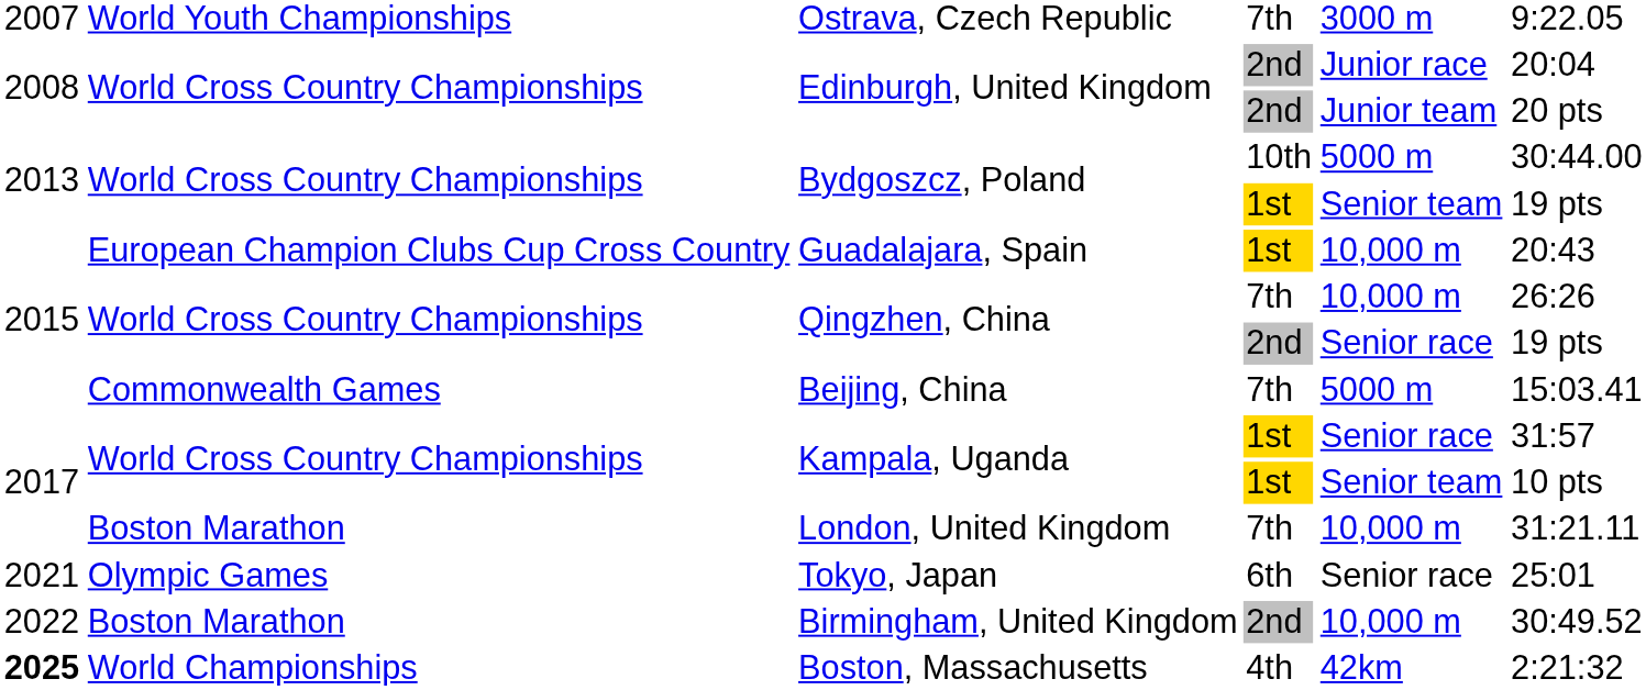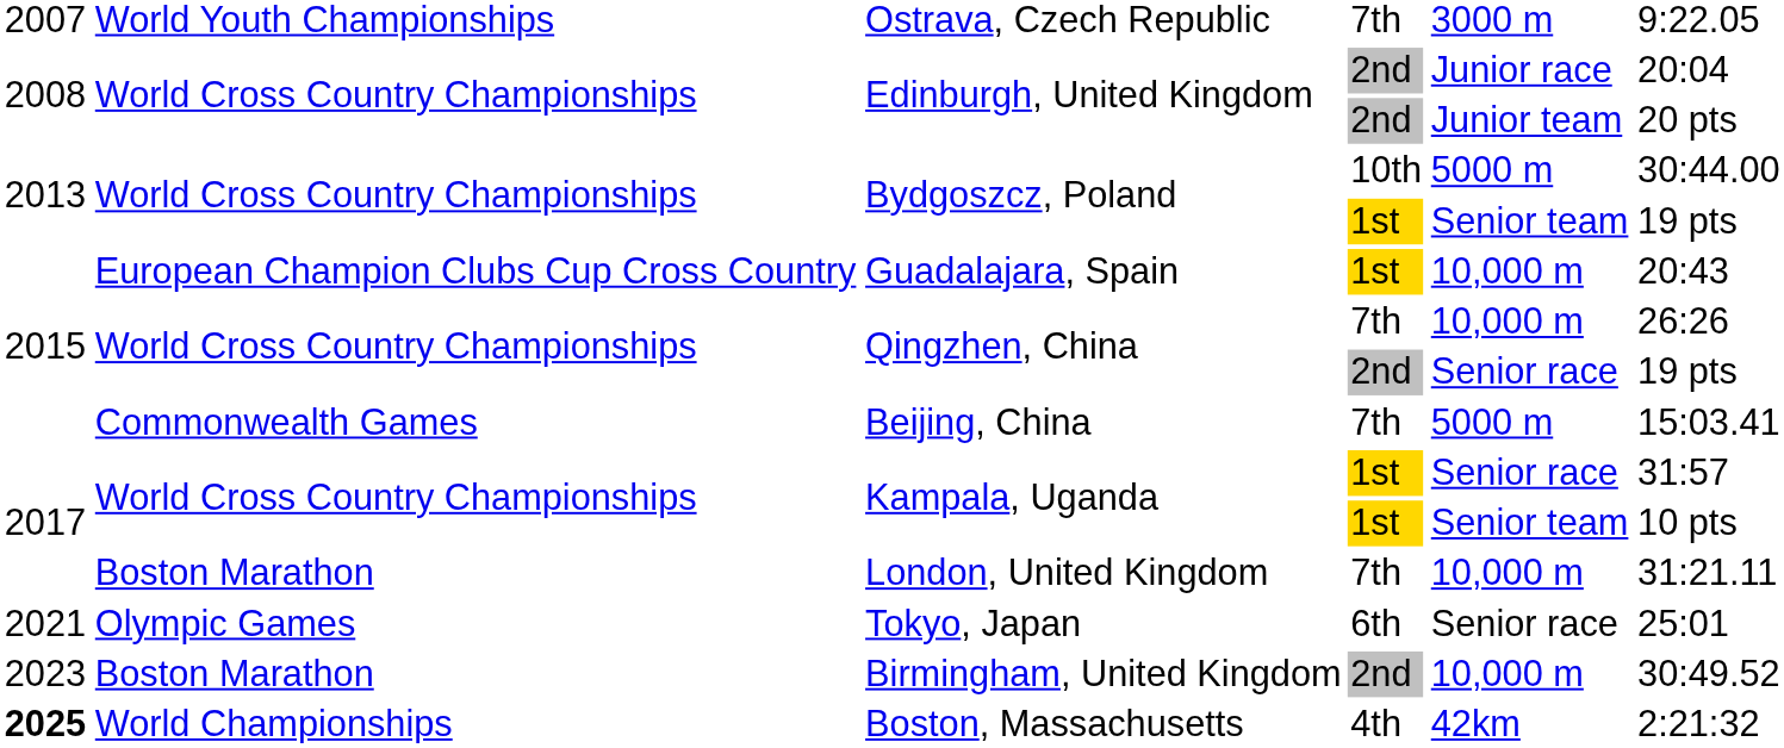 <table>
 <tr>
 <td>2007</td>
 <td><a href='#'>World Youth Championships</a></td>
 <td><a href='#'>Ostrava</a>, Czech Republic</td>
 <td>7th</td>
 <td><a href='#'>3000 m</a></td>
 <td>9:22.05</td>
 </tr>
 <tr>
 <td rowspan=2>2008</td>
 <td rowspan=2><a href='#'>World Cross Country Championships</a></td>
 <td rowspan=2><a href='#'>Edinburgh</a>, United Kingdom</td>
 <td bgcolor=silver>2nd</td>
 <td><a href='#'>Junior race</a></td>
 <td>20:04</td>
 </tr>
 <tr>
 <td bgcolor=silver>2nd</td>
 <td><a href='#'>Junior team</a></td>
 <td>20 pts</td>
 </tr>
 <tr>
 <td rowspan=2>2013</td>
 <td rowspan=2><a href='#'>World Cross Country Championships</a></td>
 <td rowspan=2><a href='#'>Bydgoszcz</a>, Poland</td>
 <td>10th</td>
 <td><a href='#'>5000 m</a></td>
 <td>30:44.00</td>
 </tr>
 <tr>
 <td bgcolor=gold>1st</td>
 <td><a href='#'>Senior team</a></td>
 <td>19 pts</td>
 </tr>
 <tr>
 <td rowspan=4>2015</td>
 <td><a href='#'>European Champion Clubs Cup Cross Country</a></td>
 <td><a href='#'>Guadalajara</a>, Spain</td>
 <td bgcolor=gold>1st</td>
 <td><a href='#'>10,000 m</a></td>
 <td>20:43</td>
 </tr>
 <tr>
 <td rowspan=2><a href='#'>World Cross Country Championships</a></td>
 <td rowspan=2><a href='#'>Qingzhen</a>, China</td>
 <td>7th</td>
 <td><a href='#'>10,000 m</a></td>
 <td>26:26</td>
 </tr>
 <tr>
 <td bgcolor=silver>2nd</td>
 <td><a href='#'>Senior race</a></td>
 <td>19 pts</td>
 </tr>
 <tr>
 <td><a href='#'>Commonwealth Games</a></td>
 <td><a href='#'>Beijing</a>, China</td>
 <td>7th</td>
 <td><a href='#'>5000 m</a></td>
 <td>15:03.41</td>
 </tr>
 <tr>
 <td rowspan=3>2017</td>
 <td rowspan=2><a href='#'>World Cross Country Championships</a></td>
 <td rowspan=2><a href='#'>Kampala</a>, Uganda</td>
 <td bgcolor=gold>1st</td>
 <td><a href='#'>Senior race</a></td>
 <td>31:57</td>
 </tr>
 <tr>
 <td bgcolor=gold>1st</td>
 <td><a href='#'>Senior team</a></td>
 <td>10 pts</td>
 </tr>
 <tr>
 <td><a href='#'>Boston Marathon</a></td>
 <td><a href='#'>London</a>, United Kingdom</td>
 <td>7th</td>
 <td><a href='#'>10,000 m</a></td>
 <td>31:21.11</td>
 </tr>
 <tr>
 <td>2021</td>
 <td><a href='#'>Olympic Games</a></td>
 <td><a href='#'>Tokyo</a>, Japan</td>
 <td>6th</td>
 <td>Senior race</td>
 <td>25:01</td>
 </tr>
 <tr>
-<td>2022</td>
+<td>2023</td>
 <td><a href='#'>Boston Marathon</a></td>
 <td><a href='#'>Birmingham</a>, United Kingdom</td>
 <td bgcolor=silver>2nd</td>
 <td><a href='#'>10,000 m</a></td>
 <td>30:49.52</td>
 </tr>
 <tr>
 <td><strong>2025</strong></td>
 <td><a href='#'>World Championships</a></td>
 <td><a href='#'>Boston</a>, Massachusetts</td>
 <td>4th</td>
 <td><a href='#'>42km</a></td>
 <td>2:21:32</td>
 </tr>
 </table>
